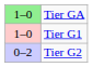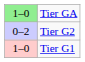 <table class="wikitable">
 <tr>
 <td width="40px" bgcolor="lightgreen" align="center">1–0</td>
 <td><a href='#'>Tier GA</a></td>
 </tr>
 <tr>
+<td width="40px" bgcolor="#ccccff" align="center">0–2</td>
+<td><a href='#'>Tier G2</a></td>
+</tr>
+<tr>
 <td width="40px" bgcolor="#ffcccc" align="center">1–0</td>
 <td><a href='#'>Tier G1</a></td>
 </tr>
-<tr>
-<td width="40px" bgcolor="#ccccff" align="center">0–2</td>
-<td><a href='#'>Tier G2</a></td>
-</tr>
 </table>
